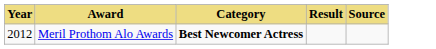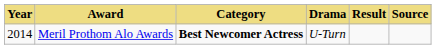 <table class="wikitable">
 <tr>
 <th style="background:#EEDD82;">Year</th>
 <th style="background:#EEDD82;">Award</th>
 <th style="background:#EEDD82;">Category</th>
+<th style="background:#EEDD82;">Drama</th>
 <th style="background:#EEDD82;">Result</th>
 <th style="background:#EEDD82;">Source</th>
 </tr>
 <tr>
-<td>2012</td>
+<td>2014</td>
 <td><a href='#'>Meril Prothom Alo Awards</a></td>
 <td><strong>Best Newcomer Actress</strong></td>
+<td><em>U-Turn</em></td>
 <td></td>
 <td></td>
 </tr>
 </table>
